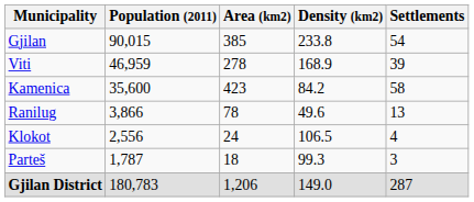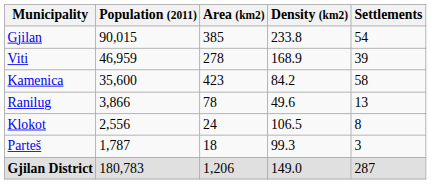 <table class="wikitable sortable">
 <tr>
 <th>Municipality</th>
 <th>Population <small>(2011)</small></th>
 <th>Area <small>(km2)</small></th>
 <th>Density <small>(km2)</small></th>
 <th>Settlements</th>
 </tr>
 <tr>
 <td><a href='#'>Gjilan</a></td>
 <td>90,015</td>
 <td>385</td>
 <td>233.8</td>
 <td>54</td>
 </tr>
 <tr>
 <td><a href='#'>Viti</a></td>
 <td>46,959</td>
 <td>278</td>
 <td>168.9</td>
 <td>39</td>
 </tr>
 <tr>
 <td><a href='#'>Kamenica</a></td>
 <td>35,600</td>
 <td>423</td>
 <td>84.2</td>
 <td>58</td>
 </tr>
 <tr>
 <td><a href='#'>Ranilug</a></td>
 <td>3,866</td>
 <td>78</td>
 <td>49.6</td>
 <td>13</td>
 </tr>
 <tr>
 <td><a href='#'>Klokot</a></td>
 <td>2,556</td>
 <td>24</td>
 <td>106.5</td>
-<td>4</td>
+<td>8</td>
 </tr>
 <tr>
 <td><a href='#'>Parteš</a></td>
 <td>1,787</td>
 <td>18</td>
 <td>99.3</td>
 <td>3</td>
 </tr>
 <tr class="sortbottom" style="background:#e0e0e0;">
 <td><strong>Gjilan District</strong></td>
 <td>180,783</td>
 <td>1,206</td>
 <td>149.0</td>
 <td>287</td>
 </tr>
 </table>
